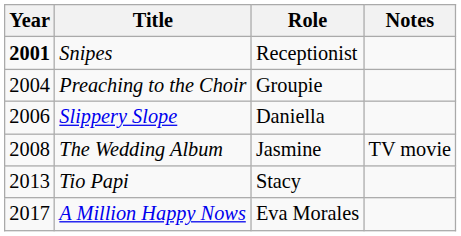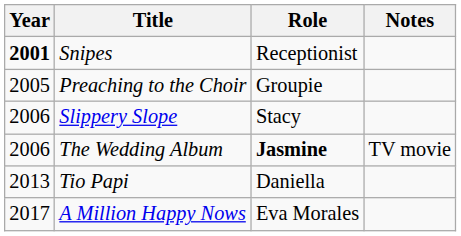 <table class="wikitable sortable">
 <tr>
 <th>Year</th>
 <th>Title</th>
 <th>Role</th>
 <th class="unsortable">Notes</th>
 </tr>
 <tr>
 <td><strong>2001</strong></td>
 <td><em>Snipes</em></td>
 <td>Receptionist</td>
 <td></td>
 </tr>
 <tr>
-<td>2004</td>
+<td>2005</td>
 <td><em>Preaching to the Choir</em></td>
 <td>Groupie</td>
 <td></td>
 </tr>
 <tr>
 <td>2006</td>
 <td><em><a href='#'>Slippery Slope</a></em></td>
-<td>Daniella</td>
+<td>Stacy</td>
 <td></td>
 </tr>
 <tr>
-<td>2008</td>
+<td>2006</td>
 <td><em>The Wedding Album</em></td>
-<td>Jasmine</td>
+<td><strong>Jasmine</strong></td>
 <td>TV movie</td>
 </tr>
 <tr>
 <td>2013</td>
 <td><em>Tio Papi</em></td>
-<td>Stacy</td>
+<td>Daniella</td>
 <td></td>
 </tr>
 <tr>
 <td>2017</td>
 <td><em><a href='#'>A Million Happy Nows</a></em></td>
 <td>Eva Morales</td>
 <td></td>
 </tr>
 </table>
